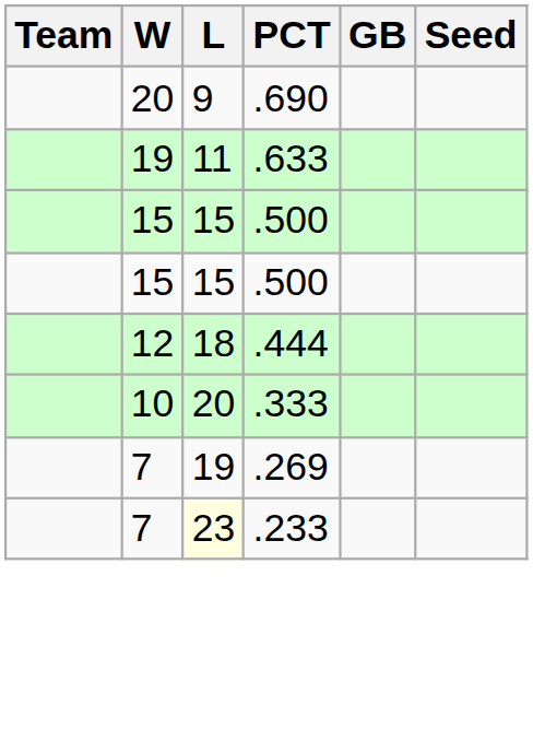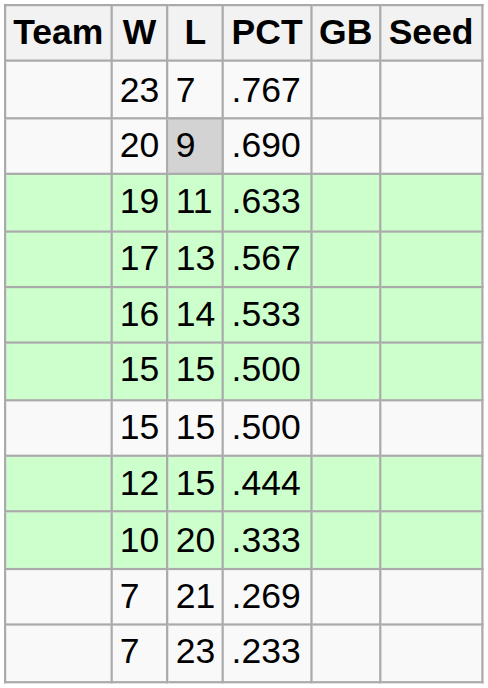 <table class=wikitable>
 <tr>
 <th>Team</th>
 <th>W</th>
 <th>L</th>
 <th>PCT</th>
 <th>GB</th>
 <th>Seed</th>
 </tr>
 <tr>
 <td></td>
+<td>23</td>
+<td>7</td>
+<td>.767</td>
+<td></td>
+<td></td>
+</tr>
+<tr>
+<td></td>
 <td>20</td>
-<td>9</td>
+<td style="background: lightgrey;">9</td>
 <td>.690</td>
 <td></td>
 <td></td>
 </tr>
 <tr bgcolor=#ccffcc>
 <td></td>
 <td>19</td>
 <td>11</td>
 <td>.633</td>
+<td></td>
+<td></td>
+</tr>
+<tr bgcolor=#ccffcc>
+<td></td>
+<td>17</td>
+<td>13</td>
+<td>.567</td>
+<td></td>
+<td></td>
+</tr>
+<tr bgcolor=#ccffcc>
+<td></td>
+<td>16</td>
+<td>14</td>
+<td>.533</td>
 <td></td>
 <td></td>
 </tr>
 <tr bgcolor=#ccffcc>
 <td></td>
 <td>15</td>
 <td>15</td>
 <td>.500</td>
 <td></td>
 <td></td>
 </tr>
 <tr>
 <td></td>
 <td>15</td>
 <td>15</td>
 <td>.500</td>
 <td></td>
 <td></td>
 </tr>
 <tr bgcolor=#ccffcc>
 <td></td>
 <td>12</td>
-<td>18</td>
+<td>15</td>
 <td>.444</td>
 <td></td>
 <td></td>
 </tr>
 <tr bgcolor=#ccffcc>
 <td></td>
 <td>10</td>
 <td>20</td>
 <td>.333</td>
 <td></td>
 <td></td>
 </tr>
 <tr>
 <td></td>
 <td>7</td>
-<td>19</td>
+<td>21</td>
 <td>.269</td>
 <td></td>
 <td></td>
 </tr>
 <tr>
 <td></td>
 <td>7</td>
-<td style="background: lightyellow;">23</td>
+<td>23</td>
 <td>.233</td>
 <td></td>
 <td></td>
 </tr>
 </table>
